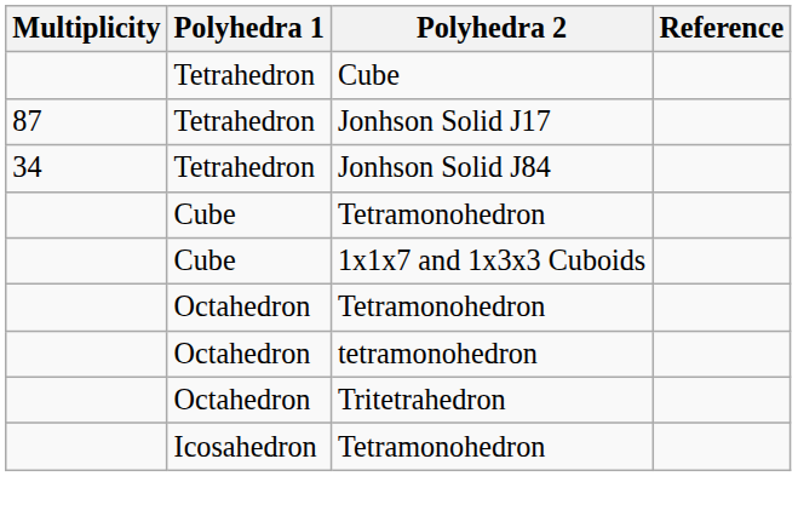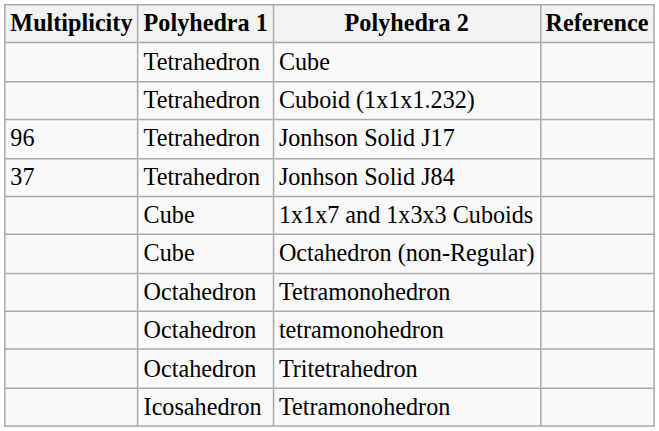 <table class="wikitable">
 <tr>
 <th>Multiplicity</th>
 <th>Polyhedra 1</th>
 <th>Polyhedra 2</th>
 <th>Reference</th>
 </tr>
 <tr>
 <td></td>
 <td>Tetrahedron</td>
 <td>Cube</td>
 <td></td>
 </tr>
 <tr>
-<td>87</td>
+<td></td>
+<td>Tetrahedron</td>
+<td>Cuboid (1x1x1.232)</td>
+<td></td>
+</tr>
+<tr>
+<td>96</td>
 <td>Tetrahedron</td>
 <td>Jonhson Solid J17</td>
 <td></td>
 </tr>
 <tr>
-<td>34</td>
+<td>37</td>
 <td>Tetrahedron</td>
 <td>Jonhson Solid J84</td>
 <td></td>
 </tr>
 <tr>
 <td></td>
 <td>Cube</td>
-<td>Tetramonohedron</td>
+<td>1x1x7 and 1x3x3 Cuboids</td>
 <td></td>
 </tr>
 <tr>
 <td></td>
 <td>Cube</td>
-<td>1x1x7 and 1x3x3 Cuboids</td>
+<td>Octahedron (non-Regular)</td>
 <td></td>
 </tr>
 <tr>
 <td></td>
 <td>Octahedron</td>
 <td>Tetramonohedron</td>
 <td></td>
 </tr>
 <tr>
 <td></td>
 <td>Octahedron</td>
 <td>tetramonohedron</td>
 <td></td>
 </tr>
 <tr>
 <td></td>
 <td>Octahedron</td>
 <td>Tritetrahedron</td>
 <td></td>
 </tr>
 <tr>
 <td></td>
 <td>Icosahedron</td>
 <td>Tetramonohedron</td>
 <td></td>
 </tr>
 </table>
